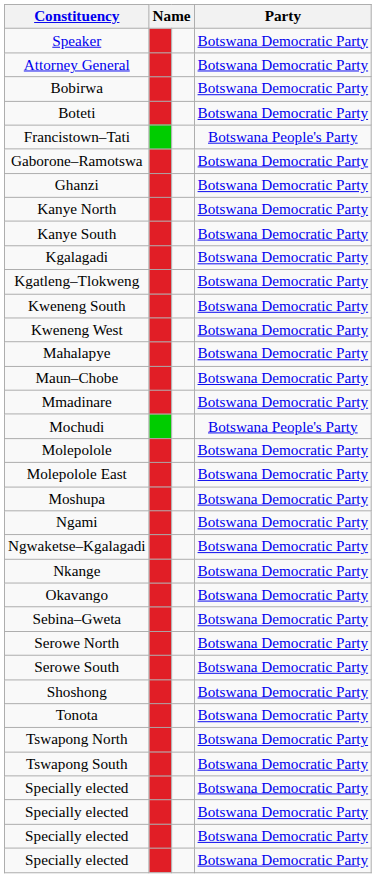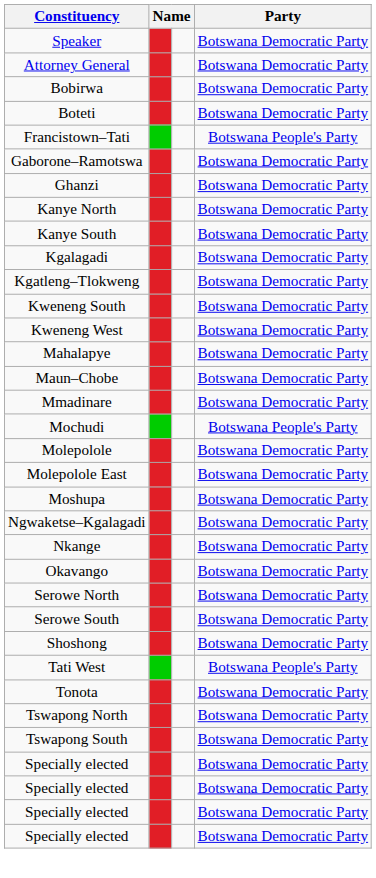 <table class="wikitable" style="text-align:center">
 <tr>
 <th><a href='#'>Constituency</a></th>
 <th colspan="2">Name</th>
 <th>Party</th>
 </tr>
 <tr>
 <td><a href='#'>Speaker</a></td>
 <td style="background:#E11E26"></td>
 <td></td>
 <td><a href='#'>Botswana Democratic Party</a></td>
 </tr>
 <tr>
 <td><a href='#'>Attorney General</a></td>
 <td style="background:#E11E26"></td>
 <td></td>
 <td><a href='#'>Botswana Democratic Party</a></td>
 </tr>
 <tr>
 <td>Bobirwa</td>
 <td style="background:#E11E26"></td>
 <td></td>
 <td><a href='#'>Botswana Democratic Party</a></td>
 </tr>
 <tr>
 <td>Boteti</td>
 <td style="background:#E11E26"></td>
 <td></td>
 <td><a href='#'>Botswana Democratic Party</a></td>
 </tr>
 <tr>
 <td>Francistown–Tati</td>
 <td style="background:#00cc00"></td>
 <td></td>
 <td><a href='#'>Botswana People's Party</a></td>
 </tr>
 <tr>
 <td>Gaborone–Ramotswa</td>
 <td style="background:#E11E26"></td>
 <td></td>
 <td><a href='#'>Botswana Democratic Party</a></td>
 </tr>
 <tr>
 <td>Ghanzi</td>
 <td style="background:#E11E26"></td>
 <td></td>
 <td><a href='#'>Botswana Democratic Party</a></td>
 </tr>
 <tr>
 <td>Kanye North</td>
 <td style="background:#E11E26"></td>
 <td></td>
 <td><a href='#'>Botswana Democratic Party</a></td>
 </tr>
 <tr>
 <td>Kanye South</td>
 <td style="background:#E11E26"></td>
 <td></td>
 <td><a href='#'>Botswana Democratic Party</a></td>
 </tr>
 <tr>
 <td>Kgalagadi</td>
 <td style="background:#E11E26"></td>
 <td></td>
 <td><a href='#'>Botswana Democratic Party</a></td>
 </tr>
 <tr>
 <td>Kgatleng–Tlokweng</td>
 <td style="background:#E11E26"></td>
 <td></td>
 <td><a href='#'>Botswana Democratic Party</a></td>
 </tr>
 <tr>
 <td>Kweneng South</td>
 <td style="background:#E11E26"></td>
 <td></td>
 <td><a href='#'>Botswana Democratic Party</a></td>
 </tr>
 <tr>
 <td>Kweneng West</td>
 <td style="background:#E11E26"></td>
 <td></td>
 <td><a href='#'>Botswana Democratic Party</a></td>
 </tr>
 <tr>
 <td>Mahalapye</td>
 <td style="background:#E11E26"></td>
 <td></td>
 <td><a href='#'>Botswana Democratic Party</a></td>
 </tr>
 <tr>
 <td>Maun–Chobe</td>
 <td style="background:#E11E26"></td>
 <td></td>
 <td><a href='#'>Botswana Democratic Party</a></td>
 </tr>
 <tr>
 <td>Mmadinare</td>
 <td style="background:#E11E26"></td>
 <td></td>
 <td><a href='#'>Botswana Democratic Party</a></td>
 </tr>
 <tr>
 <td>Mochudi</td>
 <td style="background:#00cc00"></td>
 <td></td>
 <td><a href='#'>Botswana People's Party</a></td>
 </tr>
 <tr>
 <td>Molepolole</td>
 <td style="background:#E11E26"></td>
 <td></td>
 <td><a href='#'>Botswana Democratic Party</a></td>
 </tr>
 <tr>
 <td>Molepolole East</td>
 <td style="background:#E11E26"></td>
 <td></td>
 <td><a href='#'>Botswana Democratic Party</a></td>
 </tr>
 <tr>
 <td>Moshupa</td>
 <td style="background:#E11E26"></td>
 <td></td>
 <td><a href='#'>Botswana Democratic Party</a></td>
 </tr>
 <tr>
-<td>Ngami</td>
-<td style="background:#E11E26"></td>
-<td></td>
-<td><a href='#'>Botswana Democratic Party</a></td>
-</tr>
-<tr>
 <td>Ngwaketse–Kgalagadi</td>
 <td style="background:#E11E26"></td>
 <td></td>
 <td><a href='#'>Botswana Democratic Party</a></td>
 </tr>
 <tr>
 <td>Nkange</td>
 <td style="background:#E11E26"></td>
 <td></td>
 <td><a href='#'>Botswana Democratic Party</a></td>
 </tr>
 <tr>
 <td>Okavango</td>
-<td style="background:#E11E26"></td>
-<td></td>
-<td><a href='#'>Botswana Democratic Party</a></td>
-</tr>
-<tr>
-<td>Sebina–Gweta</td>
 <td style="background:#E11E26"></td>
 <td></td>
 <td><a href='#'>Botswana Democratic Party</a></td>
 </tr>
 <tr>
 <td>Serowe North</td>
 <td style="background:#E11E26"></td>
 <td></td>
 <td><a href='#'>Botswana Democratic Party</a></td>
 </tr>
 <tr>
 <td>Serowe South</td>
 <td style="background:#E11E26"></td>
 <td></td>
 <td><a href='#'>Botswana Democratic Party</a></td>
 </tr>
 <tr>
 <td>Shoshong</td>
 <td style="background:#E11E26"></td>
 <td></td>
 <td><a href='#'>Botswana Democratic Party</a></td>
+</tr>
+<tr>
+<td>Tati West</td>
+<td style="background:#00cc00"></td>
+<td></td>
+<td><a href='#'>Botswana People's Party</a></td>
 </tr>
 <tr>
 <td>Tonota</td>
 <td style="background:#E11E26"></td>
 <td></td>
 <td><a href='#'>Botswana Democratic Party</a></td>
 </tr>
 <tr>
 <td>Tswapong North</td>
 <td style="background:#E11E26"></td>
 <td></td>
 <td><a href='#'>Botswana Democratic Party</a></td>
 </tr>
 <tr>
 <td>Tswapong South</td>
 <td style="background:#E11E26"></td>
 <td></td>
 <td><a href='#'>Botswana Democratic Party</a></td>
 </tr>
 <tr>
 <td>Specially elected</td>
 <td style="background:#E11E26"></td>
 <td></td>
 <td><a href='#'>Botswana Democratic Party</a></td>
 </tr>
 <tr>
 <td>Specially elected</td>
 <td style="background:#E11E26"></td>
 <td></td>
 <td><a href='#'>Botswana Democratic Party</a></td>
 </tr>
 <tr>
 <td>Specially elected</td>
 <td style="background:#E11E26"></td>
 <td></td>
 <td><a href='#'>Botswana Democratic Party</a></td>
 </tr>
 <tr>
 <td>Specially elected</td>
 <td style="background:#E11E26"></td>
 <td></td>
 <td><a href='#'>Botswana Democratic Party</a></td>
 </tr>
 </table>
